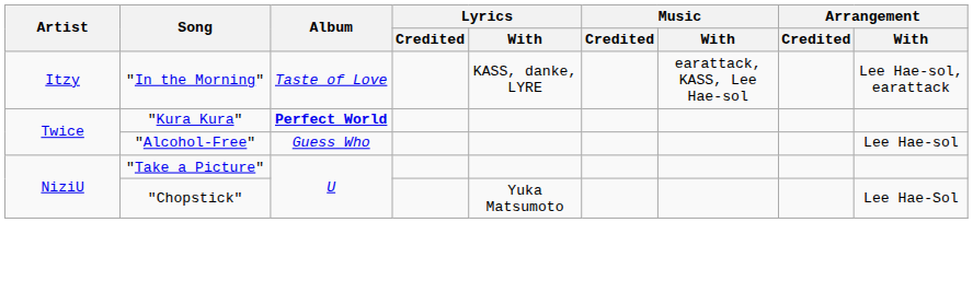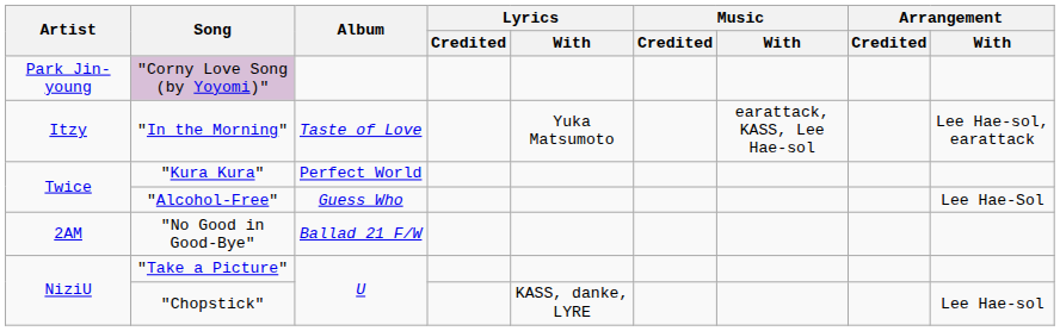 <table class="wikitable plainrowheaders" style="text-align:center;">
 <tr>
 <th rowspan="2" width="300px">Artist</th>
 <th rowspan="2" width="300px">Song</th>
 <th rowspan="2" width="300px">Album</th>
 <th colspan="2">Lyrics</th>
 <th colspan="2">Music</th>
 <th colspan="2">Arrangement</th>
 </tr>
 <tr>
 <th width="50px">Credited</th>
 <th width="200px">With</th>
 <th width="50px">Credited</th>
 <th width="200px">With</th>
 <th width="50px">Credited</th>
 <th width="200px">With</th>
 </tr>
 <tr>
+<td><a href='#'>Park Jin-young</a></td>
+<td style="background-color:#D8BFD8">"Corny Love Song (by <a href='#'>Yoyomi</a>)"</td>
+<td></td>
+<td></td>
+<td></td>
+<td></td>
+<td></td>
+<td></td>
+<td></td>
+</tr>
+<tr>
 <td><a href='#'>Itzy</a></td>
 <td>"<a href='#'>In the Morning</a>"</td>
 <td><em><a href='#'>Taste of Love</a></em></td>
 <td></td>
-<td>KASS, danke, LYRE</td>
+<td>Yuka Matsumoto</td>
 <td></td>
 <td>earattack, KASS, Lee Hae-sol</td>
 <td></td>
 <td>Lee Hae-sol, earattack</td>
 </tr>
 <tr>
 <td rowspan="2"><a href='#'>Twice</a></td>
 <td>"<a href='#'>Kura Kura</a>"</td>
-<td><strong><a href='#'>Perfect World</a></strong></td>
+<td><a href='#'>Perfect World</a></td>
 <td></td>
 <td></td>
 <td></td>
 <td></td>
 <td></td>
 <td></td>
 </tr>
 <tr>
 <td>"<a href='#'>Alcohol-Free</a>"</td>
 <td><em><a href='#'>Guess Who</a></em></td>
 <td></td>
 <td></td>
 <td></td>
 <td></td>
 <td></td>
-<td>Lee Hae-sol</td>
+<td>Lee Hae-Sol</td>
+</tr>
+<tr>
+<td><a href='#'>2AM</a></td>
+<td>"No Good in Good-Bye"</td>
+<td><em><a href='#'>Ballad 21 F/W</a></em></td>
+<td></td>
+<td></td>
+<td></td>
+<td></td>
+<td></td>
+<td></td>
 </tr>
 <tr>
 <td rowspan="2"><a href='#'>NiziU</a></td>
 <td>"<a href='#'>Take a Picture</a>"</td>
 <td rowspan="2"><em><a href='#'>U</a></em></td>
 <td></td>
 <td></td>
 <td></td>
 <td></td>
 <td></td>
 <td></td>
 </tr>
 <tr>
 <td>"Chopstick"</td>
 <td></td>
-<td>Yuka Matsumoto</td>
+<td>KASS, danke, LYRE</td>
 <td></td>
 <td></td>
 <td></td>
-<td>Lee Hae-Sol</td>
+<td>Lee Hae-sol</td>
 </tr>
 </table>
